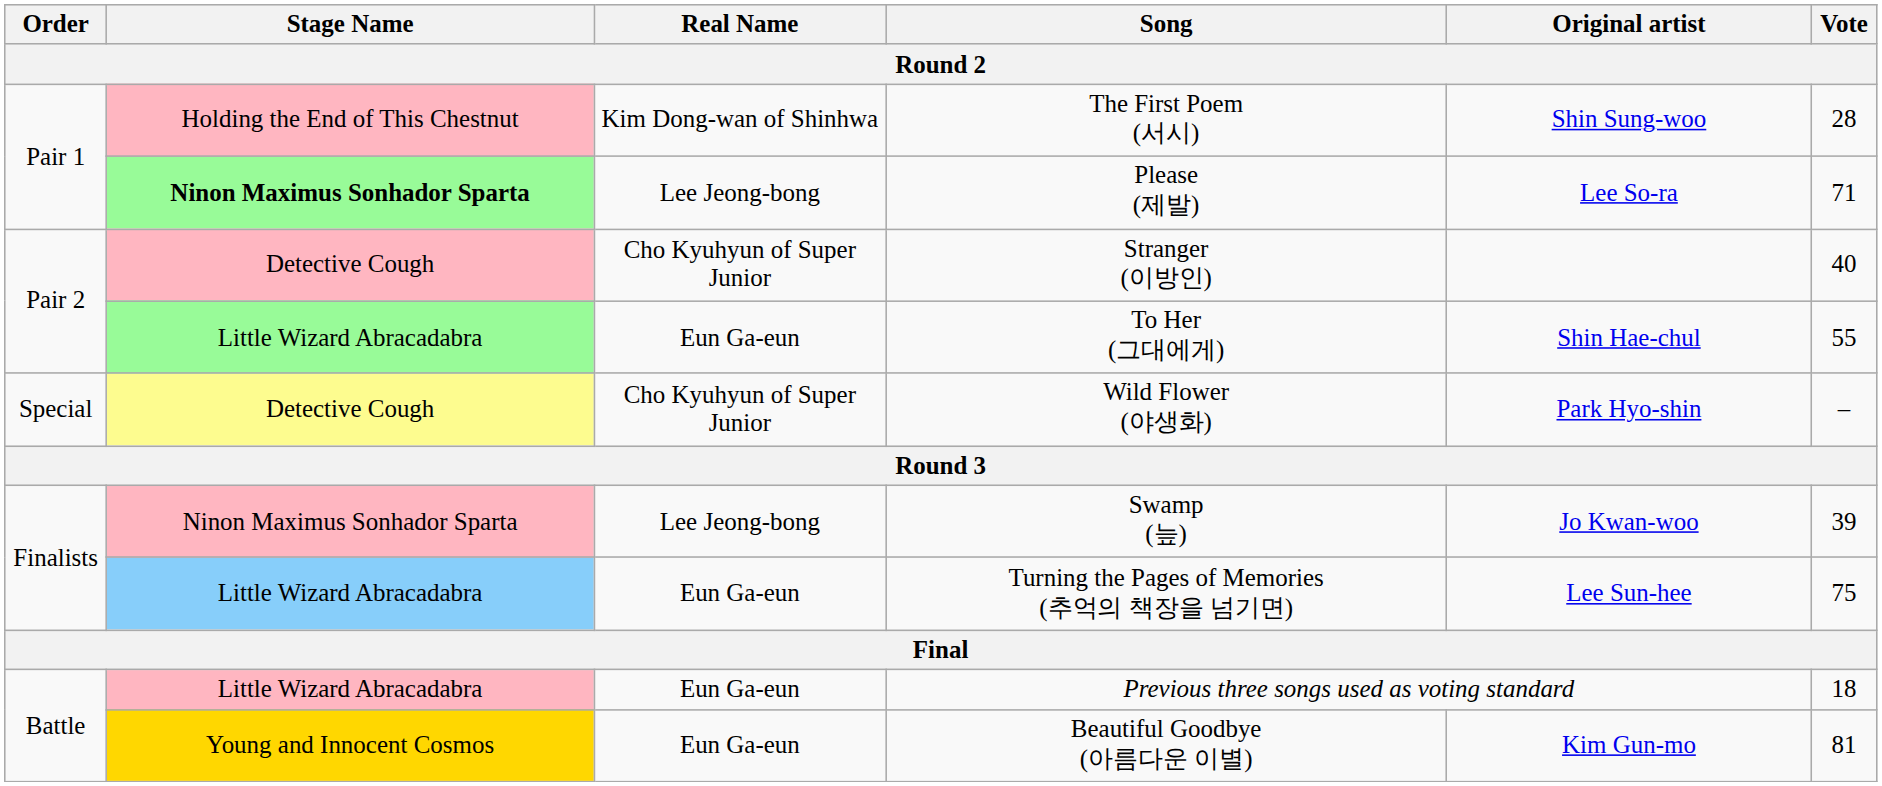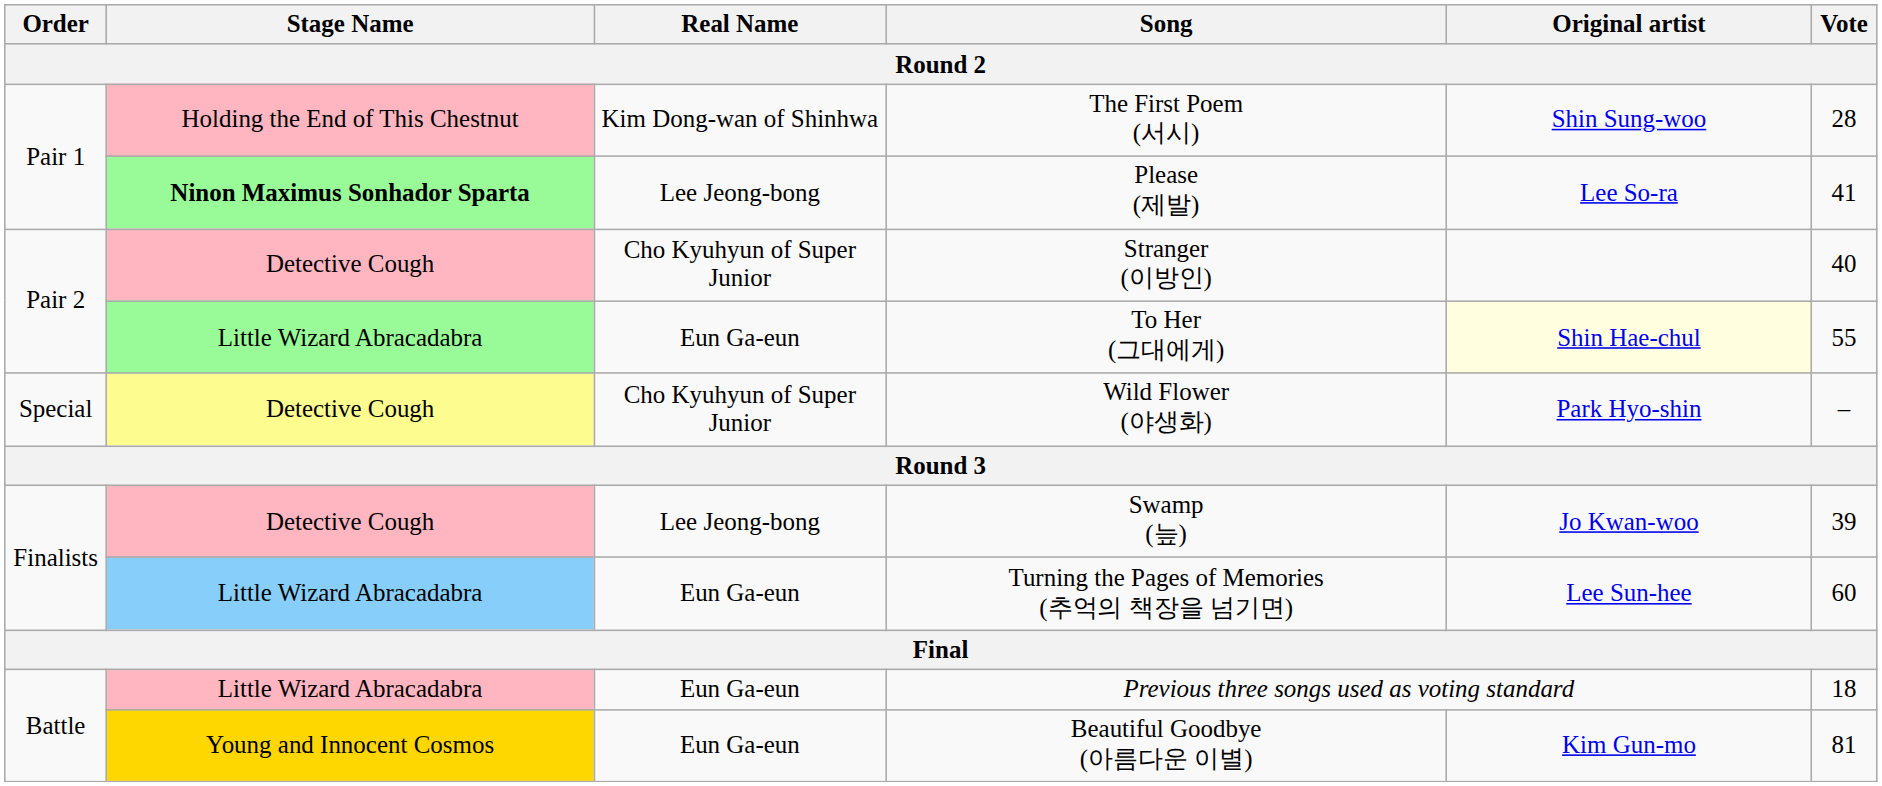 <table class="wikitable" style="text-align:center; width:95%;">
 <tr>
 <th style="width:1%;">Order</th>
 <th style="width:20%;">Stage Name</th>
 <th style="width:12%;">Real Name</th>
 <th style="width:23%;">Song</th>
 <th style="width:15%;">Original artist</th>
 <th style="width:1%;">Vote</th>
 </tr>
 <tr>
 <th colspan=6>Round 2</th>
 </tr>
 <tr>
 <td rowspan=2>Pair 1</td>
 <td bgcolor="lightpink">Holding the End of This Chestnut</td>
 <td>Kim Dong-wan of Shinhwa</td>
 <td>The First Poem<br>(서시)</td>
 <td><a href='#'>Shin Sung-woo</a></td>
 <td>28</td>
 </tr>
 <tr>
 <td bgcolor="palegreen"><strong>Ninon Maximus Sonhador Sparta</strong></td>
 <td>Lee Jeong-bong</td>
 <td>Please<br>(제발)</td>
 <td><a href='#'>Lee So-ra</a></td>
-<td>71</td>
+<td>41</td>
 </tr>
 <tr>
 <td rowspan=2>Pair 2</td>
 <td bgcolor="lightpink">Detective Cough</td>
 <td>Cho Kyuhyun of Super Junior</td>
 <td>Stranger<br>(이방인)</td>
 <td></td>
 <td>40</td>
 </tr>
 <tr>
 <td bgcolor="palegreen">Little Wizard Abracadabra</td>
 <td>Eun Ga-eun</td>
 <td>To Her<br>(그대에게)</td>
-<td><a href='#'>Shin Hae-chul</a></td>
+<td style="background: lightyellow;"><a href='#'>Shin Hae-chul</a></td>
 <td>55</td>
 </tr>
 <tr>
 <td>Special</td>
 <td bgcolor="#FDFC8F">Detective Cough</td>
 <td>Cho Kyuhyun of Super Junior</td>
 <td>Wild Flower<br>(야생화)</td>
 <td><a href='#'>Park Hyo-shin</a></td>
 <td>–</td>
 </tr>
 <tr>
 <th colspan=6>Round 3</th>
 </tr>
 <tr>
 <td rowspan=2>Finalists</td>
-<td bgcolor="lightpink">Ninon Maximus Sonhador Sparta</td>
+<td bgcolor="lightpink">Detective Cough</td>
 <td>Lee Jeong-bong</td>
 <td>Swamp<br>(늪)</td>
 <td><a href='#'>Jo Kwan-woo</a></td>
 <td>39</td>
 </tr>
 <tr>
 <td bgcolor="lightskyblue">Little Wizard Abracadabra</td>
 <td>Eun Ga-eun</td>
 <td>Turning the Pages of Memories<br>(추억의 책장을 넘기면)</td>
 <td><a href='#'>Lee Sun-hee</a></td>
-<td>75</td>
+<td>60</td>
 </tr>
 <tr>
 <th colspan=6>Final</th>
 </tr>
 <tr>
 <td rowspan=2>Battle</td>
 <td bgcolor="lightpink">Little Wizard Abracadabra</td>
 <td>Eun Ga-eun</td>
 <td colspan=2><em>Previous three songs used as voting standard</em></td>
 <td>18</td>
 </tr>
 <tr>
 <td bgcolor="gold">Young and Innocent Cosmos</td>
 <td>Eun Ga-eun</td>
 <td>Beautiful Goodbye<br>(아름다운 이별)</td>
 <td><a href='#'>Kim Gun-mo</a></td>
 <td>81</td>
 </tr>
 </table>
